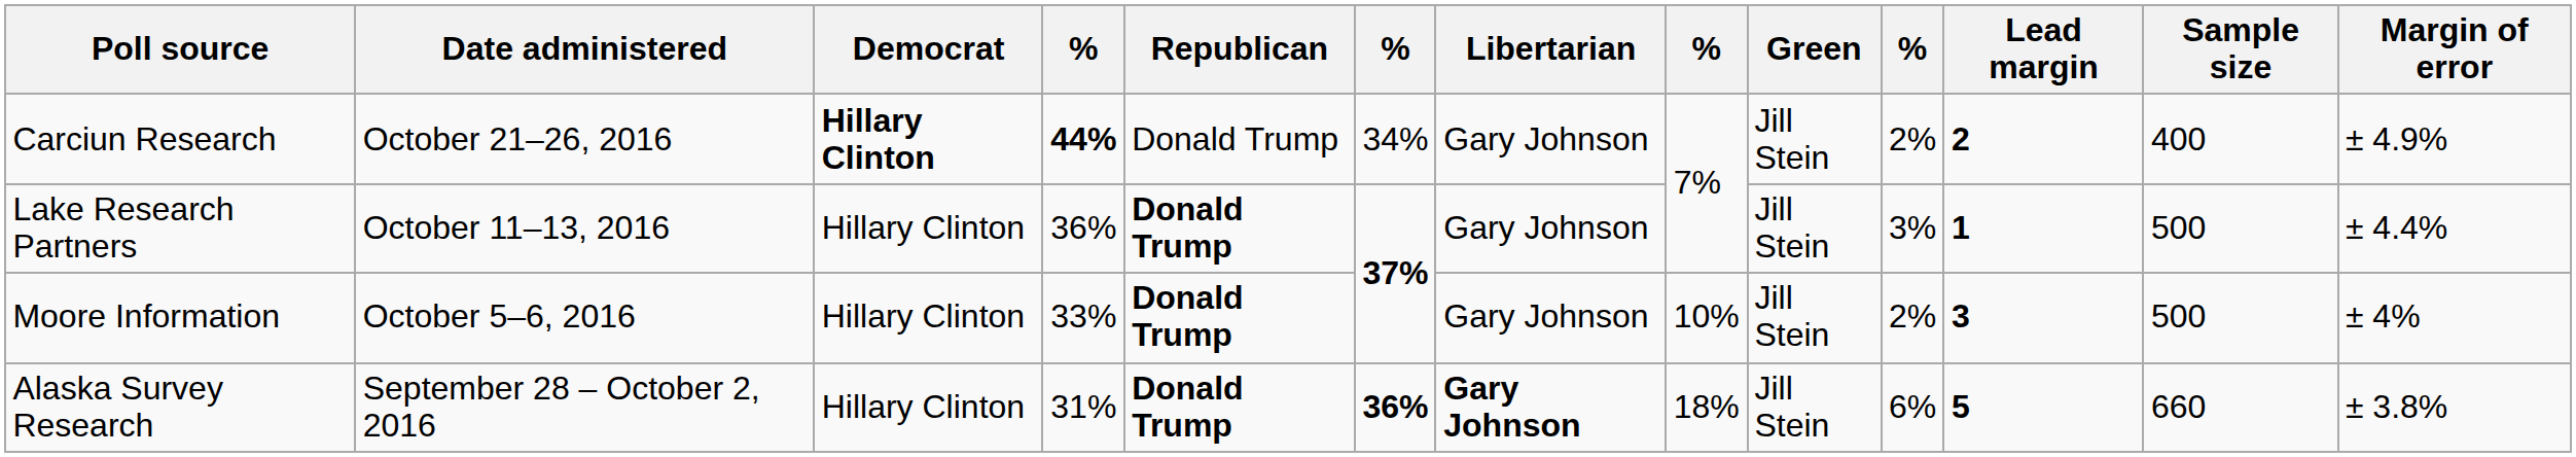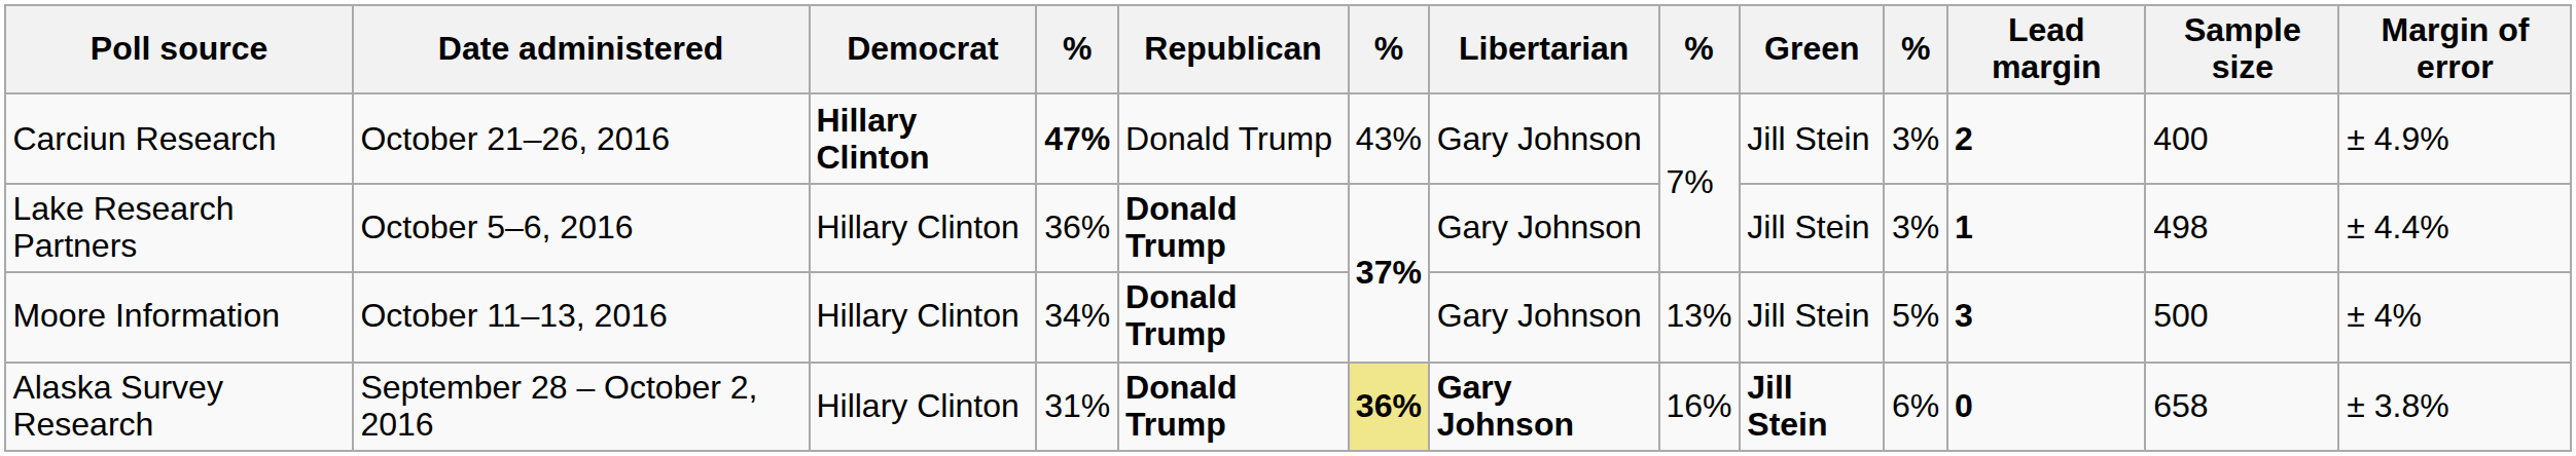 <table class="wikitable">
 <tr>
 <th>Poll source</th>
 <th>Date administered</th>
 <th>Democrat</th>
 <th>%</th>
 <th>Republican</th>
 <th>%</th>
 <th>Libertarian</th>
 <th>%</th>
 <th>Green</th>
 <th>%</th>
 <th>Lead margin</th>
 <th>Sample size</th>
 <th>Margin of error</th>
 </tr>
 <tr>
 <td>Carciun Research</td>
 <td>October 21–26, 2016</td>
 <td><strong>Hillary Clinton</strong></td>
-<td><strong>44%</strong></td>
+<td><strong>47%</strong></td>
 <td>Donald Trump</td>
-<td>34%</td>
+<td>43%</td>
 <td>Gary Johnson</td>
 <td rowspan="2">7%</td>
 <td>Jill Stein</td>
-<td>2%</td>
+<td>3%</td>
 <td><strong>2</strong></td>
 <td>400</td>
 <td>± 4.9%</td>
 </tr>
 <tr>
 <td>Lake Research Partners</td>
-<td>October 11–13, 2016</td>
+<td>October 5–6, 2016</td>
 <td>Hillary Clinton</td>
 <td>36%</td>
 <td><strong>Donald Trump</strong></td>
 <td rowspan="2" ><strong>37%</strong></td>
 <td>Gary Johnson</td>
 <td>Jill Stein</td>
 <td>3%</td>
 <td><strong>1</strong></td>
-<td>500</td>
+<td>498</td>
 <td>± 4.4%</td>
 </tr>
 <tr>
 <td>Moore Information</td>
-<td>October 5–6, 2016</td>
+<td>October 11–13, 2016</td>
 <td>Hillary Clinton</td>
-<td>33%</td>
+<td>34%</td>
 <td><strong>Donald Trump</strong></td>
 <td>Gary Johnson</td>
-<td>10%</td>
+<td>13%</td>
 <td>Jill Stein</td>
-<td>2%</td>
+<td>5%</td>
 <td><strong>3</strong></td>
 <td>500</td>
 <td>± 4%</td>
 </tr>
 <tr>
 <td>Alaska Survey Research</td>
 <td>September 28 – October 2, 2016</td>
 <td>Hillary Clinton</td>
 <td>31%</td>
 <td><strong>Donald Trump</strong></td>
-<td><strong>36%</strong></td>
+<td style="background: khaki;"><strong>36%</strong></td>
 <td><strong>Gary Johnson</strong></td>
-<td>18%</td>
-<td>Jill Stein</td>
+<td>16%</td>
+<td><strong>Jill Stein</strong></td>
 <td>6%</td>
-<td><strong>5</strong></td>
-<td>660</td>
+<td><strong>0</strong></td>
+<td>658</td>
 <td>± 3.8%</td>
 </tr>
 </table>
